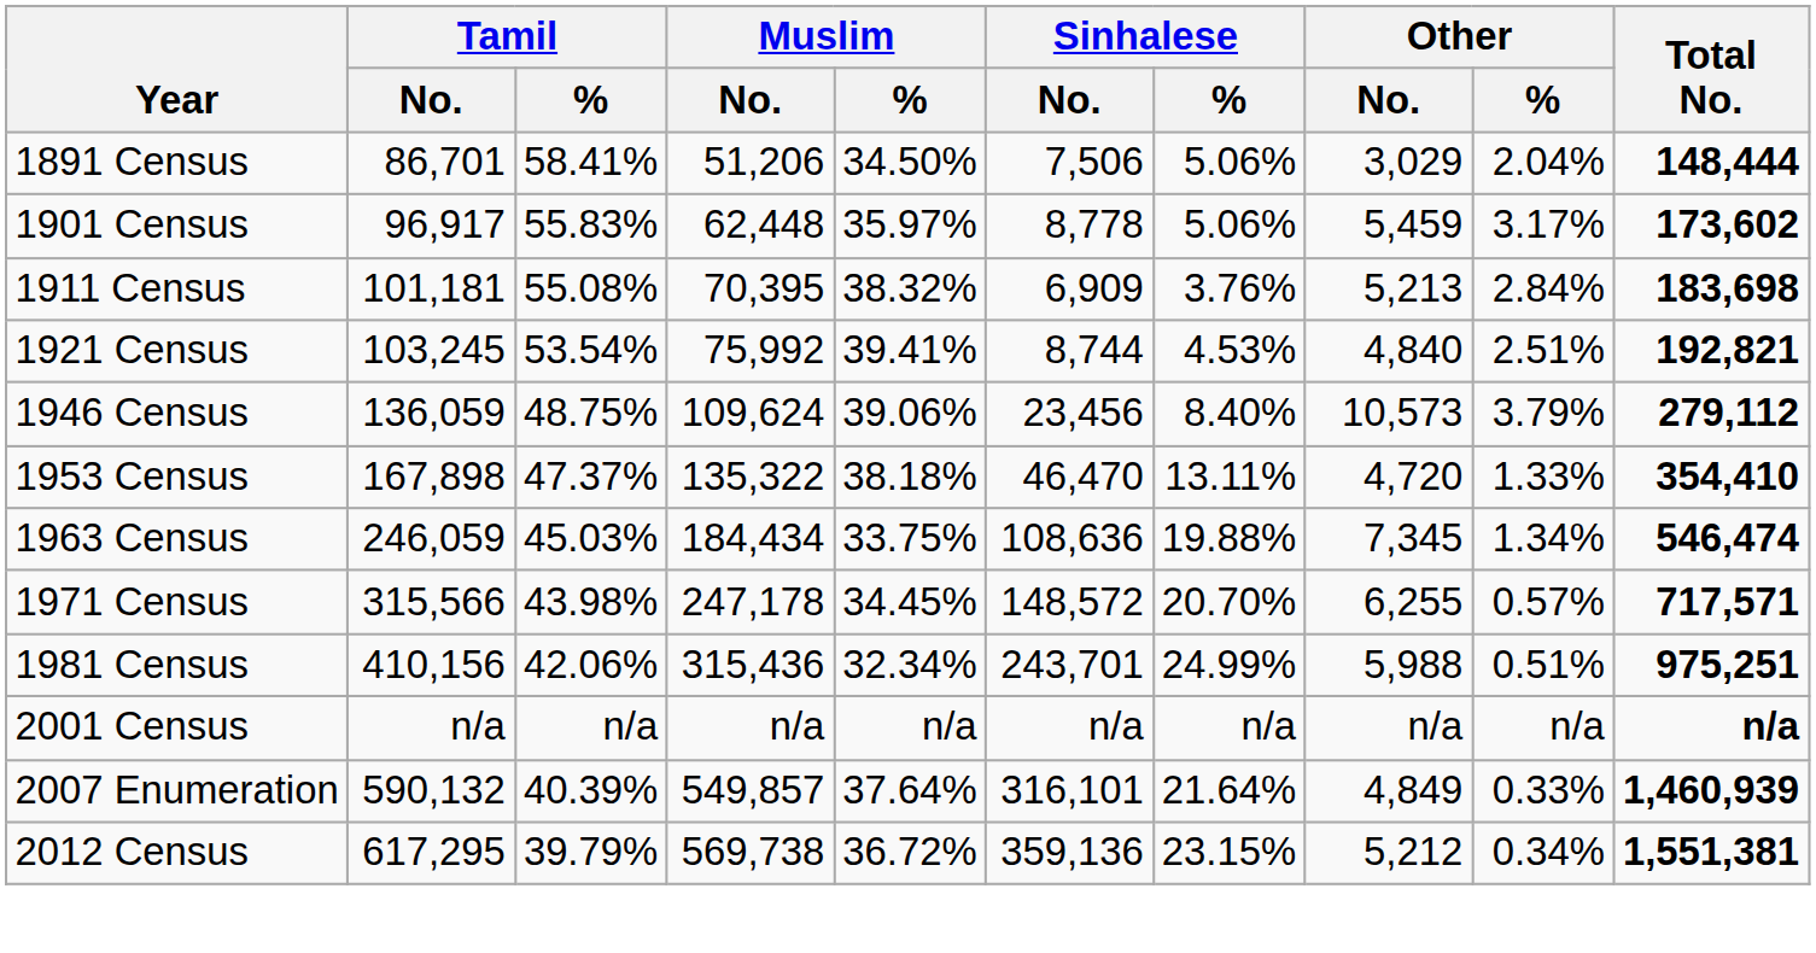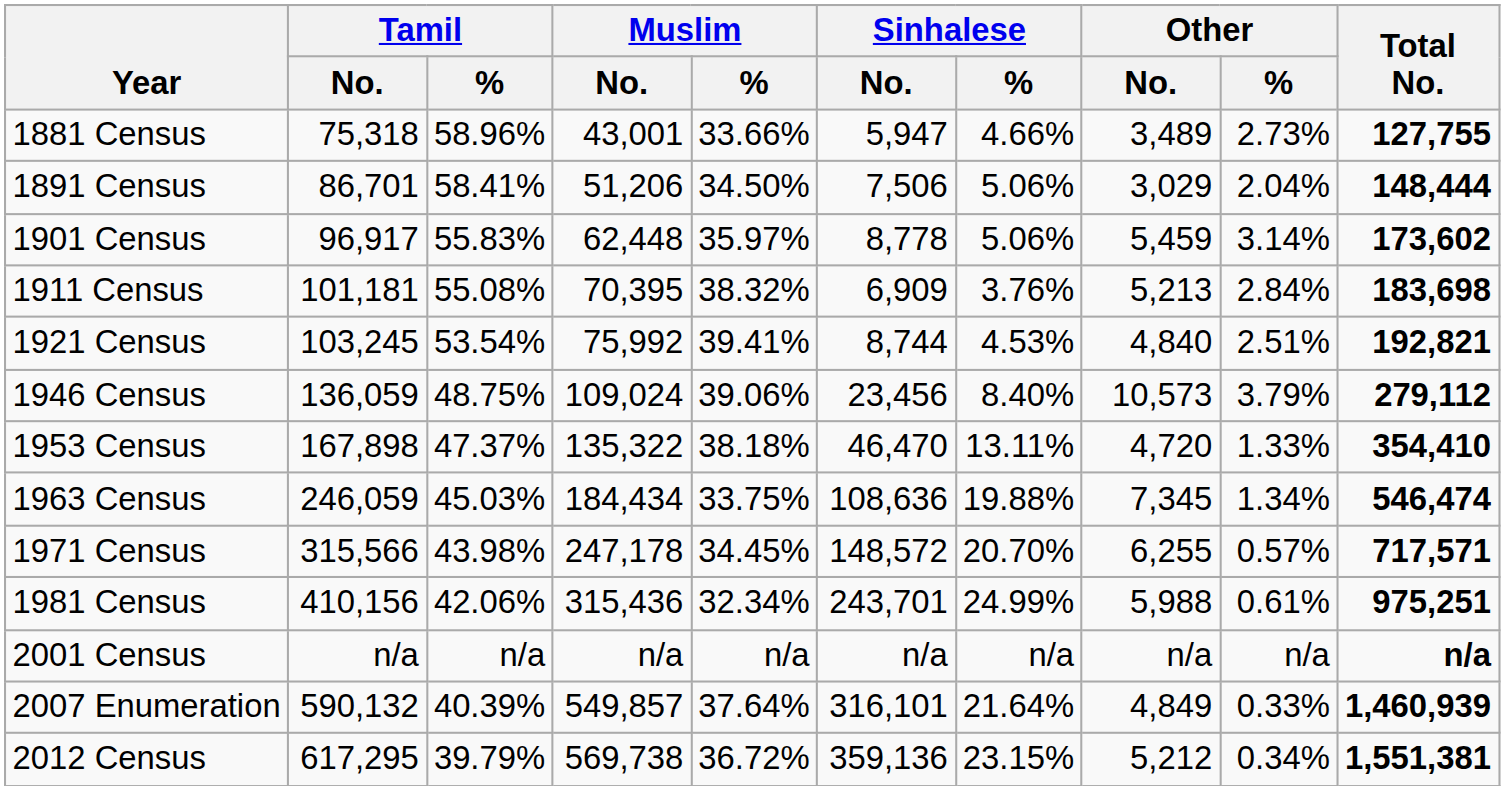 <table class="wikitable" style="text-align:right;">
 <tr>
 <th style="vertical-align:bottom;" rowspan=2>Year</th>
 <th colspan=2><a href='#'>Tamil</a></th>
 <th colspan=2><a href='#'>Muslim</a></th>
 <th colspan=2><a href='#'>Sinhalese</a></th>
 <th colspan=2>Other</th>
 <th style="vertical-align:bottom;" rowspan=2><strong>Total</strong><br><strong>No.</strong></th>
 </tr>
 <tr>
 <th style="width:60px;">No.</th>
 <th style="width:50px;">%</th>
 <th style="width:60px;">No.</th>
 <th style="width:50px;">%</th>
 <th style="width:60px;">No.</th>
 <th style="width:50px;">%</th>
 <th style="width:60px;">No.</th>
 <th style="width:50px;">%</th>
+</tr>
+<tr>
+<td align=left>1881 Census</td>
+<td>75,318</td>
+<td>58.96%</td>
+<td>43,001</td>
+<td>33.66%</td>
+<td>5,947</td>
+<td>4.66%</td>
+<td>3,489</td>
+<td>2.73%</td>
+<td><strong>127,755</strong></td>
 </tr>
 <tr>
 <td align=left>1891 Census</td>
 <td>86,701</td>
 <td>58.41%</td>
 <td>51,206</td>
 <td>34.50%</td>
 <td>7,506</td>
 <td>5.06%</td>
 <td>3,029</td>
 <td>2.04%</td>
 <td><strong>148,444</strong></td>
 </tr>
 <tr>
 <td align=left>1901 Census</td>
 <td>96,917</td>
 <td>55.83%</td>
 <td>62,448</td>
 <td>35.97%</td>
 <td>8,778</td>
 <td>5.06%</td>
 <td>5,459</td>
-<td>3.17%</td>
+<td>3.14%</td>
 <td><strong>173,602</strong></td>
 </tr>
 <tr>
 <td align=left>1911 Census</td>
 <td>101,181</td>
 <td>55.08%</td>
 <td>70,395</td>
 <td>38.32%</td>
 <td>6,909</td>
 <td>3.76%</td>
 <td>5,213</td>
 <td>2.84%</td>
 <td><strong>183,698</strong></td>
 </tr>
 <tr>
 <td align=left>1921 Census</td>
 <td>103,245</td>
 <td>53.54%</td>
 <td>75,992</td>
 <td>39.41%</td>
 <td>8,744</td>
 <td>4.53%</td>
 <td>4,840</td>
 <td>2.51%</td>
 <td><strong>192,821</strong></td>
 </tr>
 <tr>
 <td align=left>1946 Census</td>
 <td>136,059</td>
 <td>48.75%</td>
-<td>109,624</td>
+<td>109,024</td>
 <td>39.06%</td>
 <td>23,456</td>
 <td>8.40%</td>
 <td>10,573</td>
 <td>3.79%</td>
 <td><strong>279,112</strong></td>
 </tr>
 <tr>
 <td align=left>1953 Census</td>
 <td>167,898</td>
 <td>47.37%</td>
 <td>135,322</td>
 <td>38.18%</td>
 <td>46,470</td>
 <td>13.11%</td>
 <td>4,720</td>
 <td>1.33%</td>
 <td><strong>354,410</strong></td>
 </tr>
 <tr>
 <td align=left>1963 Census</td>
 <td>246,059</td>
 <td>45.03%</td>
 <td>184,434</td>
 <td>33.75%</td>
 <td>108,636</td>
 <td>19.88%</td>
 <td>7,345</td>
 <td>1.34%</td>
 <td><strong>546,474</strong></td>
 </tr>
 <tr>
 <td align=left>1971 Census</td>
 <td>315,566</td>
 <td>43.98%</td>
 <td>247,178</td>
 <td>34.45%</td>
 <td>148,572</td>
 <td>20.70%</td>
 <td>6,255</td>
 <td>0.57%</td>
 <td><strong>717,571</strong></td>
 </tr>
 <tr>
 <td align=left>1981 Census</td>
 <td>410,156</td>
 <td>42.06%</td>
 <td>315,436</td>
 <td>32.34%</td>
 <td>243,701</td>
 <td>24.99%</td>
 <td>5,988</td>
-<td>0.51%</td>
+<td>0.61%</td>
 <td><strong>975,251</strong></td>
 </tr>
 <tr>
 <td align=left>2001 Census</td>
 <td>n/a</td>
 <td>n/a</td>
 <td>n/a</td>
 <td>n/a</td>
 <td>n/a</td>
 <td>n/a</td>
 <td>n/a</td>
 <td>n/a</td>
 <td><strong>n/a</strong></td>
 </tr>
 <tr>
 <td align=left>2007 Enumeration</td>
 <td>590,132</td>
 <td>40.39%</td>
 <td>549,857</td>
 <td>37.64%</td>
 <td>316,101</td>
 <td>21.64%</td>
 <td>4,849</td>
 <td>0.33%</td>
 <td><strong>1,460,939</strong></td>
 </tr>
 <tr>
 <td align=left>2012 Census</td>
 <td>617,295</td>
 <td>39.79%</td>
 <td>569,738</td>
 <td>36.72%</td>
 <td>359,136</td>
 <td>23.15%</td>
 <td>5,212</td>
 <td>0.34%</td>
 <td><strong>1,551,381</strong></td>
 </tr>
 </table>
